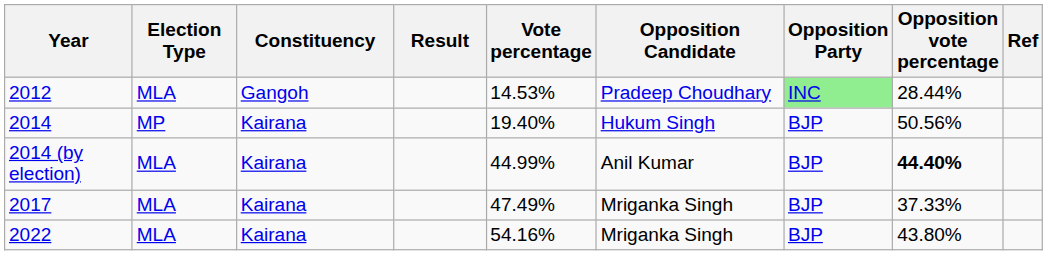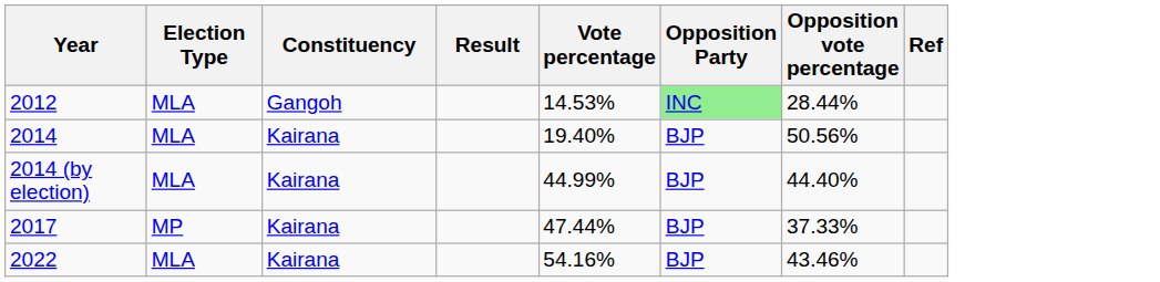 <table class="sortable wikitable">
 <tr>
 <th width=100>Year</th>
 <th width=80>Election Type</th>
 <th width=125>Constituency</th>
 <th width=70>Result</th>
 <th width=70>Vote percentage</th>
-<th width=150>Opposition Candidate</th>
 <th width=70>Opposition Party</th>
 <th width=70>Opposition vote percentage</th>
 <th width=25>Ref</th>
 </tr>
 <tr>
 <td><a href='#'>2012</a></td>
 <td><a href='#'>MLA</a></td>
 <td><a href='#'>Gangoh</a></td>
 <td></td>
 <td>14.53%</td>
-<td><a href='#'>Pradeep Choudhary</a></td>
 <td style="background: lightgreen;"><a href='#'>INC</a></td>
 <td>28.44%</td>
 <td></td>
 </tr>
 <tr>
 <td><a href='#'>2014</a></td>
-<td><a href='#'>MP</a></td>
+<td><a href='#'>MLA</a></td>
 <td><a href='#'>Kairana</a></td>
 <td></td>
 <td>19.40%</td>
-<td><a href='#'>Hukum Singh</a></td>
 <td><a href='#'>BJP</a></td>
 <td>50.56%</td>
 <td></td>
 </tr>
 <tr>
 <td><a href='#'>2014 (by election)</a></td>
 <td><a href='#'>MLA</a></td>
 <td><a href='#'>Kairana</a></td>
 <td></td>
 <td>44.99%</td>
-<td>Anil Kumar</td>
 <td><a href='#'>BJP</a></td>
-<td><strong>44.40%</strong></td>
+<td>44.40%</td>
 <td></td>
 </tr>
 <tr>
 <td><a href='#'>2017</a></td>
-<td><a href='#'>MLA</a></td>
+<td><a href='#'>MP</a></td>
 <td><a href='#'>Kairana</a></td>
 <td></td>
-<td>47.49%</td>
-<td>Mriganka Singh</td>
+<td>47.44%</td>
 <td><a href='#'>BJP</a></td>
 <td>37.33%</td>
 <td></td>
 </tr>
 <tr>
 <td><a href='#'>2022</a></td>
 <td><a href='#'>MLA</a></td>
 <td><a href='#'>Kairana</a></td>
 <td></td>
 <td>54.16%</td>
-<td>Mriganka Singh</td>
 <td><a href='#'>BJP</a></td>
-<td>43.80%</td>
+<td>43.46%</td>
 <td></td>
 </tr>
 </table>
